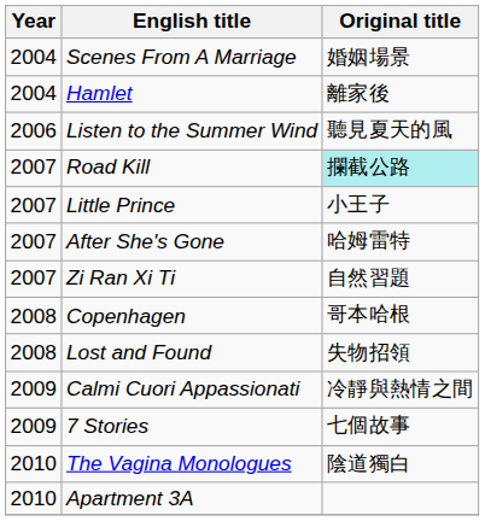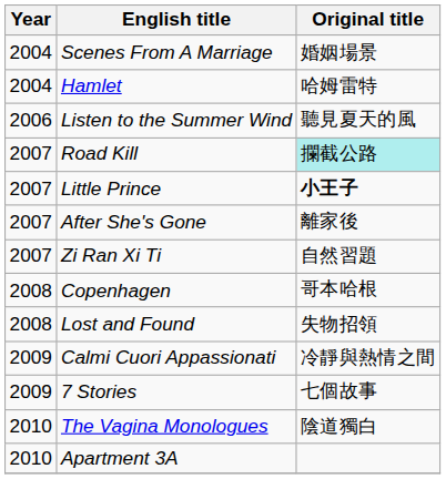 <table class="wikitable sortable">
 <tr>
 <th>Year</th>
 <th>English title</th>
 <th>Original title</th>
 </tr>
 <tr>
 <td>2004</td>
 <td><em>Scenes From A Marriage</em></td>
 <td>婚姻場景</td>
 </tr>
 <tr>
 <td>2004</td>
 <td><em><a href='#'>Hamlet</a></em></td>
-<td>離家後</td>
+<td>哈姆雷特</td>
 </tr>
 <tr>
 <td>2006</td>
 <td><em>Listen to the Summer Wind</em></td>
 <td>聽見夏天的風</td>
 </tr>
 <tr>
 <td>2007</td>
 <td><em>Road Kill</em></td>
 <td style="background: paleturquoise;">攔截公路</td>
 </tr>
 <tr>
 <td>2007</td>
 <td><em>Little Prince</em></td>
-<td>小王子</td>
+<td><strong>小王子</strong></td>
 </tr>
 <tr>
 <td>2007</td>
 <td><em>After She's Gone</em></td>
-<td>哈姆雷特</td>
+<td>離家後</td>
 </tr>
 <tr>
 <td>2007</td>
 <td><em>Zi Ran Xi Ti</em></td>
 <td>自然習題</td>
 </tr>
 <tr>
 <td>2008</td>
 <td><em>Copenhagen</em></td>
 <td>哥本哈根</td>
 </tr>
 <tr>
 <td>2008</td>
 <td><em>Lost and Found</em></td>
 <td>失物招領</td>
 </tr>
 <tr>
 <td>2009</td>
 <td><em>Calmi Cuori Appassionati</em></td>
 <td>冷靜與熱情之間</td>
 </tr>
 <tr>
 <td>2009</td>
 <td><em>7 Stories</em></td>
 <td>七個故事</td>
 </tr>
 <tr>
 <td>2010</td>
 <td><em><a href='#'>The Vagina Monologues</a></em></td>
 <td>陰道獨白</td>
 </tr>
 <tr>
 <td>2010</td>
 <td><em>Apartment 3A</em></td>
 <td></td>
 </tr>
 <tr>
 </tr>
 </table>
